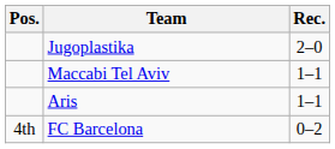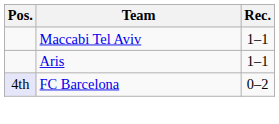 <table class="wikitable" style="text-align:center">
 <tr>
 <th width=25>Pos.</th>
 <th width=220>Team</th>
 <th width=25>Rec.</th>
-</tr>
-<tr>
-<td></td>
-<td align=left> <a href='#'>Jugoplastika</a></td>
-<td>2–0</td>
 </tr>
 <tr>
 <td></td>
 <td align=left> <a href='#'>Maccabi Tel Aviv</a></td>
 <td>1–1</td>
 </tr>
 <tr>
 <td></td>
 <td align=left> <a href='#'>Aris</a></td>
 <td>1–1</td>
 </tr>
 <tr>
-<td>4th</td>
+<td style="background: lavender;">4th</td>
 <td align=left> <a href='#'>FC Barcelona</a></td>
 <td>0–2</td>
 </tr>
 </table>
